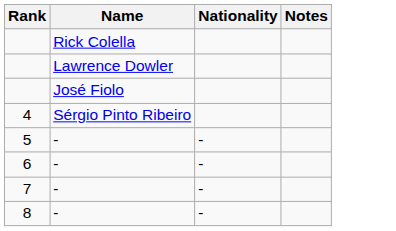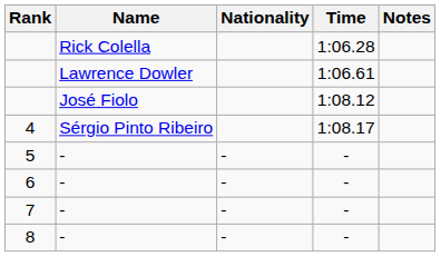 <table class="wikitable sortable" style="text-align:center">
 <tr>
 <th>Rank</th>
 <th>Name</th>
 <th>Nationality</th>
+<th>Time</th>
 <th>Notes</th>
 </tr>
 <tr>
 <td></td>
 <td align=left><a href='#'>Rick Colella</a></td>
 <td align=left></td>
+<td>1:06.28</td>
 <td></td>
 </tr>
 <tr>
 <td></td>
 <td align=left><a href='#'>Lawrence Dowler</a></td>
 <td align=left></td>
+<td>1:06.61</td>
 <td></td>
 </tr>
 <tr>
 <td></td>
 <td align=left><a href='#'>José Fiolo</a></td>
 <td align=left></td>
+<td>1:08.12</td>
 <td></td>
 </tr>
 <tr>
 <td>4</td>
 <td align=left><a href='#'>Sérgio Pinto Ribeiro</a></td>
 <td align=left></td>
+<td>1:08.17</td>
 <td></td>
 </tr>
 <tr>
 <td>5</td>
 <td align=left>-</td>
 <td align=left>-</td>
+<td>-</td>
 <td></td>
 </tr>
 <tr>
 <td>6</td>
 <td align=left>-</td>
 <td align=left>-</td>
+<td>-</td>
 <td></td>
 </tr>
 <tr>
 <td>7</td>
 <td align=left>-</td>
 <td align=left>-</td>
+<td>-</td>
 <td></td>
 </tr>
 <tr>
 <td>8</td>
 <td align=left>-</td>
 <td align=left>-</td>
+<td>-</td>
 <td></td>
 </tr>
 </table>
